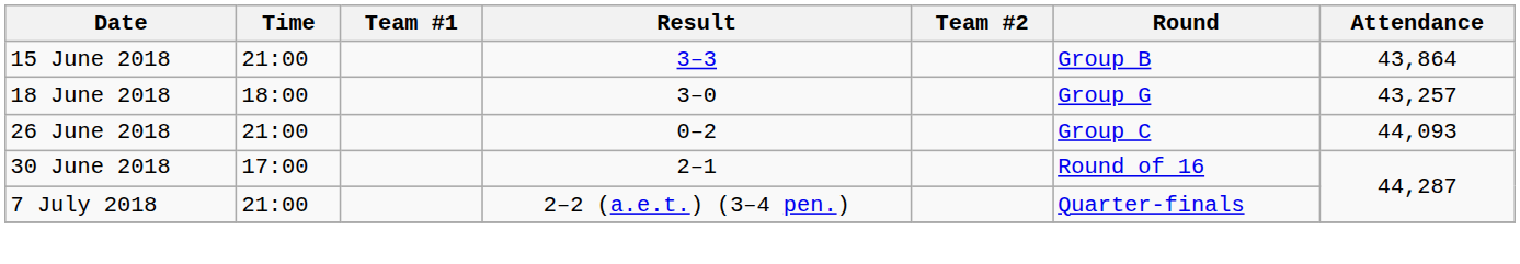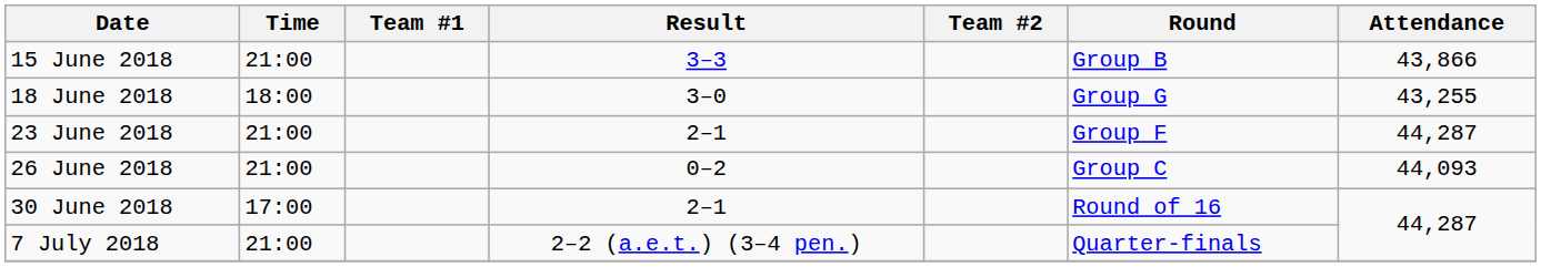 <table class="wikitable" style="text-align:left; width:100%;">
 <tr>
 <th>Date</th>
 <th>Time</th>
 <th>Team #1</th>
 <th>Result</th>
 <th>Team #2</th>
 <th>Round</th>
 <th>Attendance</th>
 </tr>
 <tr>
 <td>15 June 2018</td>
 <td>21:00</td>
 <td></td>
 <td style="text-align:center;"><a href='#'>3–3</a></td>
 <td></td>
 <td><a href='#'>Group B</a></td>
-<td style="text-align:center;">43,864</td>
+<td style="text-align:center;">43,866</td>
 </tr>
 <tr>
 <td>18 June 2018</td>
 <td>18:00</td>
 <td></td>
 <td style="text-align:center;">3–0</td>
 <td></td>
 <td><a href='#'>Group G</a></td>
-<td style="text-align:center;">43,257</td>
+<td style="text-align:center;">43,255</td>
+</tr>
+<tr>
+<td>23 June 2018</td>
+<td>21:00</td>
+<td></td>
+<td style="text-align:center;">2–1</td>
+<td></td>
+<td><a href='#'>Group F</a></td>
+<td style="text-align:center;">44,287</td>
 </tr>
 <tr>
 <td>26 June 2018</td>
 <td>21:00</td>
 <td></td>
 <td style="text-align:center;">0–2</td>
 <td></td>
 <td><a href='#'>Group C</a></td>
 <td style="text-align:center;">44,093</td>
 </tr>
 <tr>
 <td>30 June 2018</td>
 <td>17:00</td>
 <td></td>
 <td style="text-align:center;">2–1</td>
 <td></td>
 <td><a href='#'>Round of 16</a></td>
 <td rowspan="2" style="text-align:center;">44,287</td>
 </tr>
 <tr>
 <td>7 July 2018</td>
 <td>21:00</td>
 <td></td>
 <td style="text-align:center;">2–2 (<a href='#'>a.e.t.</a>) (3–4 <a href='#'>pen.</a>)</td>
 <td></td>
 <td><a href='#'>Quarter-finals</a></td>
 </tr>
 <tr>
 </tr>
 </table>
